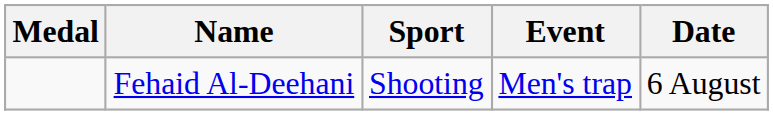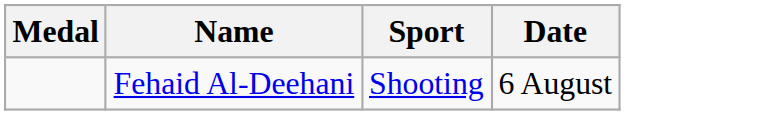 <table class="wikitable sortable" style="font-size: 95%;">
 <tr>
 <th>Medal</th>
 <th>Name</th>
 <th>Sport</th>
-<th>Event</th>
 <th>Date</th>
 </tr>
 <tr>
 <td></td>
 <td><a href='#'>Fehaid Al-Deehani</a></td>
 <td><a href='#'>Shooting</a></td>
-<td><a href='#'>Men's trap</a></td>
 <td>6 August</td>
 </tr>
 </table>
